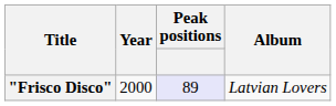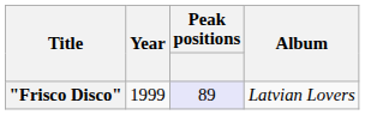 <table class="wikitable plainrowheaders">
 <tr>
 <th scope="col" rowspan="2">Title</th>
 <th scope="col" rowspan="2">Year</th>
 <th scope="col" colspan="1">Peak positions</th>
 <th scope="col" rowspan="2">Album</th>
 </tr>
 <tr>
 <th width="30"><br></th>
 </tr>
 <tr>
 <th scope="row">"Frisco Disco"</th>
-<td>2000</td>
+<td>1999</td>
 <td align="center" style="background: lavender;">89</td>
 <td><em>Latvian Lovers</em></td>
 </tr>
 </table>
